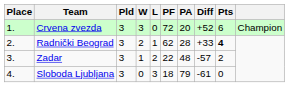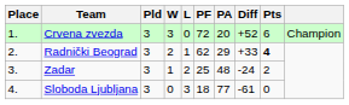 <table class="wikitable">
 <tr>
 <th>Place</th>
 <th>Team</th>
 <th>Pld</th>
 <th>W</th>
 <th>L</th>
 <th>PF</th>
 <th>PA</th>
 <th>Diff</th>
 <th>Pts</th>
 <th></th>
 </tr>
 <tr bgcolor=#ccffcc>
 <td>1.</td>
 <td><a href='#'>Crvena zvezda</a></td>
 <td>3</td>
 <td>3</td>
 <td>0</td>
 <td>72</td>
 <td>20</td>
 <td>+52</td>
 <td>6</td>
 <td rowspan="1">Champion</td>
 </tr>
 <tr>
 <td>2.</td>
 <td><a href='#'>Radnički Beograd</a></td>
 <td>3</td>
 <td>2</td>
 <td>1</td>
 <td>62</td>
-<td>28</td>
+<td>29</td>
 <td>+33</td>
 <td><strong>4</strong></td>
 <td rowspan="3"></td>
 </tr>
 <tr>
 <td>3.</td>
 <td><a href='#'>Zadar</a></td>
 <td>3</td>
 <td>1</td>
 <td>2</td>
-<td>22</td>
+<td>25</td>
 <td>48</td>
-<td>-57</td>
+<td>-24</td>
 <td>2</td>
 </tr>
 <tr>
 <td>4.</td>
 <td><a href='#'>Sloboda Ljubljana</a></td>
 <td>3</td>
 <td>0</td>
 <td>3</td>
 <td>18</td>
-<td>79</td>
+<td>77</td>
 <td>-61</td>
 <td>0</td>
 </tr>
 </table>
